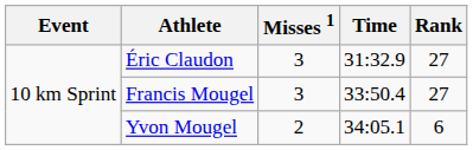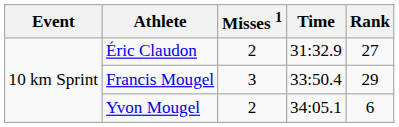 <table class="wikitable" style="font-size:90%">
 <tr>
 <th>Event</th>
 <th>Athlete</th>
 <th>Misses <sup>1</sup></th>
 <th>Time</th>
 <th>Rank</th>
 </tr>
 <tr>
 <td rowspan="3">10 km Sprint</td>
 <td><a href='#'>Éric Claudon</a></td>
-<td align="center">3</td>
+<td align="center">2</td>
 <td align="center">31:32.9</td>
 <td align="center">27</td>
 </tr>
 <tr>
 <td><a href='#'>Francis Mougel</a></td>
 <td align="center">3</td>
 <td align="center">33:50.4</td>
-<td align="center">27</td>
+<td align="center">29</td>
 </tr>
 <tr>
 <td><a href='#'>Yvon Mougel</a></td>
 <td align="center">2</td>
 <td align="center">34:05.1</td>
 <td align="center">6</td>
 </tr>
 </table>
